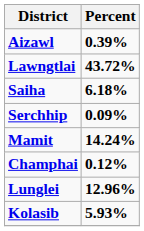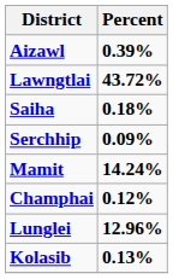 <table class="wikitable sortable">
 <tr>
 <th><strong>District</strong></th>
 <th><strong>Percent</strong></th>
 </tr>
 <tr>
 <td><strong><a href='#'>Aizawl</a></strong></td>
 <td><strong>0.39%</strong></td>
 </tr>
 <tr>
 <td><strong><a href='#'>Lawngtlai</a></strong></td>
 <td><strong>43.72%</strong></td>
 </tr>
 <tr>
 <td><strong><a href='#'>Saiha</a></strong></td>
-<td><strong>6.18%</strong></td>
+<td><strong>0.18%</strong></td>
 </tr>
 <tr>
 <td><strong><a href='#'>Serchhip</a></strong></td>
 <td><strong>0.09%</strong></td>
 </tr>
 <tr>
 <td><strong><a href='#'>Mamit</a></strong></td>
 <td><strong>14.24%</strong></td>
 </tr>
 <tr>
 <td><strong><a href='#'>Champhai</a></strong></td>
 <td><strong>0.12%</strong></td>
 </tr>
 <tr>
 <td><strong><a href='#'>Lunglei</a></strong></td>
 <td><strong>12.96%</strong></td>
 </tr>
 <tr>
 <td><strong><a href='#'>Kolasib</a></strong></td>
-<td><strong>5.93%</strong></td>
+<td><strong>0.13%</strong></td>
 </tr>
 <tr>
 </tr>
 </table>
